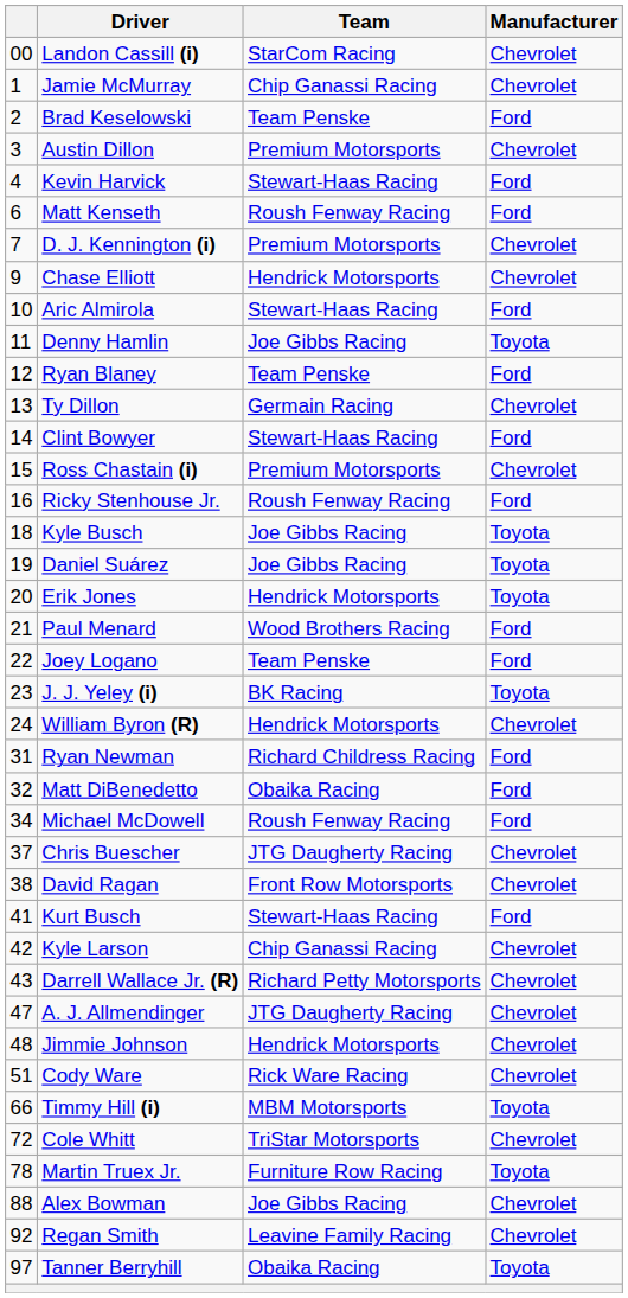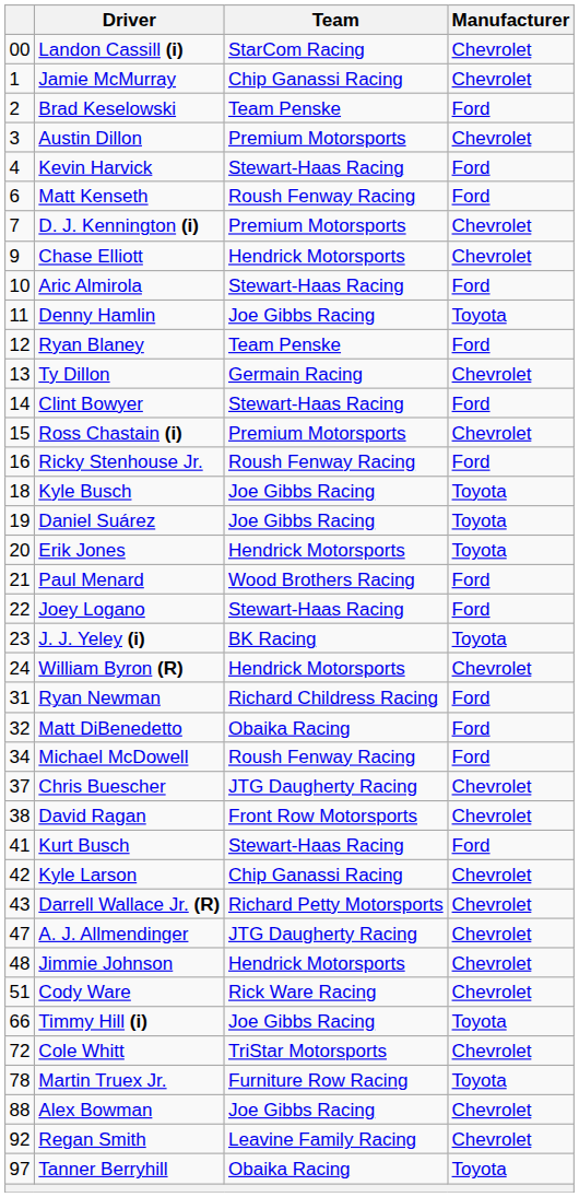 <table class="wikitable" style="font-size:95%">
 <tr>
 <th></th>
 <th>Driver</th>
 <th>Team</th>
 <th>Manufacturer</th>
 </tr>
 <tr>
 <td>00</td>
 <td><a href='#'>Landon Cassill</a> <strong>(i)</strong></td>
 <td><a href='#'>StarCom Racing</a></td>
 <td><a href='#'>Chevrolet</a></td>
 </tr>
 <tr>
 <td>1</td>
 <td><a href='#'>Jamie McMurray</a></td>
 <td><a href='#'>Chip Ganassi Racing</a></td>
 <td><a href='#'>Chevrolet</a></td>
 </tr>
 <tr>
 <td>2</td>
 <td><a href='#'>Brad Keselowski</a></td>
 <td><a href='#'>Team Penske</a></td>
 <td><a href='#'>Ford</a></td>
 </tr>
 <tr>
 <td>3</td>
 <td><a href='#'>Austin Dillon</a></td>
 <td><a href='#'>Premium Motorsports</a></td>
 <td><a href='#'>Chevrolet</a></td>
 </tr>
 <tr>
 <td>4</td>
 <td><a href='#'>Kevin Harvick</a></td>
 <td><a href='#'>Stewart-Haas Racing</a></td>
 <td><a href='#'>Ford</a></td>
 </tr>
 <tr>
 <td>6</td>
 <td><a href='#'>Matt Kenseth</a></td>
 <td><a href='#'>Roush Fenway Racing</a></td>
 <td><a href='#'>Ford</a></td>
 </tr>
 <tr>
 <td>7</td>
 <td><a href='#'>D. J. Kennington</a> <strong>(i)</strong></td>
 <td><a href='#'>Premium Motorsports</a></td>
 <td><a href='#'>Chevrolet</a></td>
 </tr>
 <tr>
 <td>9</td>
 <td><a href='#'>Chase Elliott</a></td>
 <td><a href='#'>Hendrick Motorsports</a></td>
 <td><a href='#'>Chevrolet</a></td>
 </tr>
 <tr>
 <td>10</td>
 <td><a href='#'>Aric Almirola</a></td>
 <td><a href='#'>Stewart-Haas Racing</a></td>
 <td><a href='#'>Ford</a></td>
 </tr>
 <tr>
 <td>11</td>
 <td><a href='#'>Denny Hamlin</a></td>
 <td><a href='#'>Joe Gibbs Racing</a></td>
 <td><a href='#'>Toyota</a></td>
 </tr>
 <tr>
 <td>12</td>
 <td><a href='#'>Ryan Blaney</a></td>
 <td><a href='#'>Team Penske</a></td>
 <td><a href='#'>Ford</a></td>
 </tr>
 <tr>
 <td>13</td>
 <td><a href='#'>Ty Dillon</a></td>
 <td><a href='#'>Germain Racing</a></td>
 <td><a href='#'>Chevrolet</a></td>
 </tr>
 <tr>
 <td>14</td>
 <td><a href='#'>Clint Bowyer</a></td>
 <td><a href='#'>Stewart-Haas Racing</a></td>
 <td><a href='#'>Ford</a></td>
 </tr>
 <tr>
 <td>15</td>
 <td><a href='#'>Ross Chastain</a> <strong>(i)</strong></td>
 <td><a href='#'>Premium Motorsports</a></td>
 <td><a href='#'>Chevrolet</a></td>
 </tr>
 <tr>
 <td>16</td>
 <td><a href='#'>Ricky Stenhouse Jr.</a></td>
 <td><a href='#'>Roush Fenway Racing</a></td>
 <td><a href='#'>Ford</a></td>
 </tr>
 <tr>
 <td>18</td>
 <td><a href='#'>Kyle Busch</a></td>
 <td><a href='#'>Joe Gibbs Racing</a></td>
 <td><a href='#'>Toyota</a></td>
 </tr>
 <tr>
 <td>19</td>
 <td><a href='#'>Daniel Suárez</a></td>
 <td><a href='#'>Joe Gibbs Racing</a></td>
 <td><a href='#'>Toyota</a></td>
 </tr>
 <tr>
 <td>20</td>
 <td><a href='#'>Erik Jones</a></td>
 <td><a href='#'>Hendrick Motorsports</a></td>
 <td><a href='#'>Toyota</a></td>
 </tr>
 <tr>
 <td>21</td>
 <td><a href='#'>Paul Menard</a></td>
 <td><a href='#'>Wood Brothers Racing</a></td>
 <td><a href='#'>Ford</a></td>
 </tr>
 <tr>
 <td>22</td>
 <td><a href='#'>Joey Logano</a></td>
-<td><a href='#'>Team Penske</a></td>
+<td><a href='#'>Stewart-Haas Racing</a></td>
 <td><a href='#'>Ford</a></td>
 </tr>
 <tr>
 <td>23</td>
 <td><a href='#'>J. J. Yeley</a> <strong>(i)</strong></td>
 <td><a href='#'>BK Racing</a></td>
 <td><a href='#'>Toyota</a></td>
 </tr>
 <tr>
 <td>24</td>
 <td><a href='#'>William Byron</a> <strong>(R)</strong></td>
 <td><a href='#'>Hendrick Motorsports</a></td>
 <td><a href='#'>Chevrolet</a></td>
 </tr>
 <tr>
 <td>31</td>
 <td><a href='#'>Ryan Newman</a></td>
 <td><a href='#'>Richard Childress Racing</a></td>
 <td><a href='#'>Ford</a></td>
 </tr>
 <tr>
 <td>32</td>
 <td><a href='#'>Matt DiBenedetto</a></td>
 <td><a href='#'>Obaika Racing</a></td>
 <td><a href='#'>Ford</a></td>
 </tr>
 <tr>
 <td>34</td>
 <td><a href='#'>Michael McDowell</a></td>
 <td><a href='#'>Roush Fenway Racing</a></td>
 <td><a href='#'>Ford</a></td>
 </tr>
 <tr>
 <td>37</td>
 <td><a href='#'>Chris Buescher</a></td>
 <td><a href='#'>JTG Daugherty Racing</a></td>
 <td><a href='#'>Chevrolet</a></td>
 </tr>
 <tr>
 <td>38</td>
 <td><a href='#'>David Ragan</a></td>
 <td><a href='#'>Front Row Motorsports</a></td>
 <td><a href='#'>Chevrolet</a></td>
 </tr>
 <tr>
 <td>41</td>
 <td><a href='#'>Kurt Busch</a></td>
 <td><a href='#'>Stewart-Haas Racing</a></td>
 <td><a href='#'>Ford</a></td>
 </tr>
 <tr>
 <td>42</td>
 <td><a href='#'>Kyle Larson</a></td>
 <td><a href='#'>Chip Ganassi Racing</a></td>
 <td><a href='#'>Chevrolet</a></td>
 </tr>
 <tr>
 <td>43</td>
 <td><a href='#'>Darrell Wallace Jr.</a> <strong>(R)</strong></td>
 <td><a href='#'>Richard Petty Motorsports</a></td>
 <td><a href='#'>Chevrolet</a></td>
 </tr>
 <tr>
 <td>47</td>
 <td><a href='#'>A. J. Allmendinger</a></td>
 <td><a href='#'>JTG Daugherty Racing</a></td>
 <td><a href='#'>Chevrolet</a></td>
 </tr>
 <tr>
 <td>48</td>
 <td><a href='#'>Jimmie Johnson</a></td>
 <td><a href='#'>Hendrick Motorsports</a></td>
 <td><a href='#'>Chevrolet</a></td>
 </tr>
 <tr>
 <td>51</td>
 <td><a href='#'>Cody Ware</a></td>
 <td><a href='#'>Rick Ware Racing</a></td>
 <td><a href='#'>Chevrolet</a></td>
 </tr>
 <tr>
 <td>66</td>
 <td><a href='#'>Timmy Hill</a> <strong>(i)</strong></td>
-<td><a href='#'>MBM Motorsports</a></td>
+<td><a href='#'>Joe Gibbs Racing</a></td>
 <td><a href='#'>Toyota</a></td>
 </tr>
 <tr>
 <td>72</td>
 <td><a href='#'>Cole Whitt</a></td>
 <td><a href='#'>TriStar Motorsports</a></td>
 <td><a href='#'>Chevrolet</a></td>
 </tr>
 <tr>
 <td>78</td>
 <td><a href='#'>Martin Truex Jr.</a></td>
 <td><a href='#'>Furniture Row Racing</a></td>
 <td><a href='#'>Toyota</a></td>
 </tr>
 <tr>
 <td>88</td>
 <td><a href='#'>Alex Bowman</a></td>
 <td><a href='#'>Joe Gibbs Racing</a></td>
 <td><a href='#'>Chevrolet</a></td>
 </tr>
 <tr>
 <td>92</td>
 <td><a href='#'>Regan Smith</a></td>
 <td><a href='#'>Leavine Family Racing</a></td>
 <td><a href='#'>Chevrolet</a></td>
 </tr>
 <tr>
 <td>97</td>
 <td><a href='#'>Tanner Berryhill</a></td>
 <td><a href='#'>Obaika Racing</a></td>
 <td><a href='#'>Toyota</a></td>
 </tr>
 <tr>
 <th colspan="4"></th>
 </tr>
 </table>
